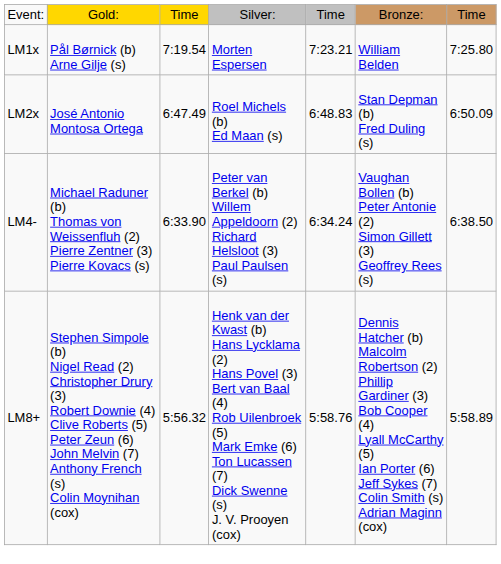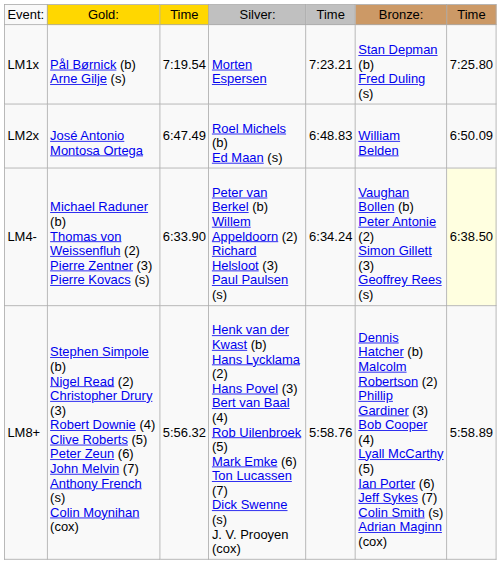 <table class="wikitable">
 <tr>
 <td>Event:</td>
 <td style="text-align:center;background-color:gold;">Gold:</td>
 <td style="text-align:center;background-color:gold;">Time</td>
 <td style="text-align:center;background-color:silver;">Silver:</td>
 <td style="text-align:center;background-color:silver;">Time</td>
 <td style="text-align:center;background-color:#CC9966;">Bronze:</td>
 <td style="text-align:center;background-color:#CC9966;">Time</td>
 </tr>
 <tr>
 <td>LM1x</td>
 <td> <br> <a href='#'>Pål Børnick</a> (b)<br> <a href='#'>Arne Gilje</a> (s)</td>
 <td>7:19.54</td>
 <td> <br> <a href='#'>Morten Espersen</a></td>
 <td>7:23.21</td>
-<td> <br> <a href='#'>William Belden</a></td>
+<td> <br> <a href='#'>Stan Depman</a> (b)<br> <a href='#'>Fred Duling</a> (s)</td>
 <td>7:25.80</td>
 </tr>
 <tr>
 <td>LM2x</td>
 <td> <br> <a href='#'>José Antonio Montosa Ortega</a></td>
 <td>6:47.49</td>
 <td> <br> <a href='#'>Roel Michels</a> (b)<br> <a href='#'>Ed Maan</a> (s)</td>
 <td>6:48.83</td>
-<td> <br> <a href='#'>Stan Depman</a> (b)<br> <a href='#'>Fred Duling</a> (s)</td>
+<td> <br> <a href='#'>William Belden</a></td>
 <td>6:50.09</td>
 </tr>
 <tr>
 <td>LM4-</td>
 <td> <br> <a href='#'>Michael Raduner</a> (b)<br> <a href='#'>Thomas von Weissenfluh</a> (2)<br> <a href='#'>Pierre Zentner</a> (3)<br> <a href='#'>Pierre Kovacs</a> (s)</td>
 <td>6:33.90</td>
 <td> <br> <a href='#'>Peter van Berkel</a> (b)<br> <a href='#'>Willem Appeldoorn</a> (2)<br> <a href='#'>Richard Helsloot</a> (3)<br> <a href='#'>Paul Paulsen</a> (s)</td>
 <td>6:34.24</td>
 <td> <br> <a href='#'>Vaughan Bollen</a> (b)<br> <a href='#'>Peter Antonie</a> (2)<br> <a href='#'>Simon Gillett</a> (3)<br> <a href='#'>Geoffrey Rees</a> (s)</td>
-<td>6:38.50</td>
+<td style="background: lightyellow;">6:38.50</td>
 </tr>
 <tr>
 <td>LM8+</td>
 <td> <br> <a href='#'>Stephen Simpole</a> (b)<br> <a href='#'>Nigel Read</a> (2)<br> <a href='#'>Christopher Drury</a> (3)<br> <a href='#'>Robert Downie</a> (4)<br> <a href='#'>Clive Roberts</a> (5)<br> <a href='#'>Peter Zeun</a> (6)<br> <a href='#'>John Melvin</a> (7)<br> <a href='#'>Anthony French</a> (s)<br> <a href='#'>Colin Moynihan</a> (cox)</td>
 <td>5:56.32</td>
 <td> <br> <a href='#'>Henk van der Kwast</a> (b)<br> <a href='#'>Hans Lycklama</a> (2)<br> <a href='#'>Hans Povel</a> (3)<br> <a href='#'>Bert van Baal</a> (4)<br> <a href='#'>Rob Uilenbroek</a> (5)<br> <a href='#'>Mark Emke</a> (6)<br> <a href='#'>Ton Lucassen</a> (7)<br> <a href='#'>Dick Swenne</a> (s)<br> J. V. Prooyen (cox)</td>
 <td>5:58.76</td>
 <td> <br> <a href='#'>Dennis Hatcher</a> (b)<br> <a href='#'>Malcolm Robertson</a> (2)<br> <a href='#'>Phillip Gardiner</a> (3)<br> <a href='#'>Bob Cooper</a> (4)<br> <a href='#'>Lyall McCarthy</a> (5)<br> <a href='#'>Ian Porter</a> (6)<br> <a href='#'>Jeff Sykes</a> (7)<br> <a href='#'>Colin Smith</a> (s)<br> <a href='#'>Adrian Maginn</a> (cox)</td>
 <td>5:58.89</td>
 </tr>
 </table>
